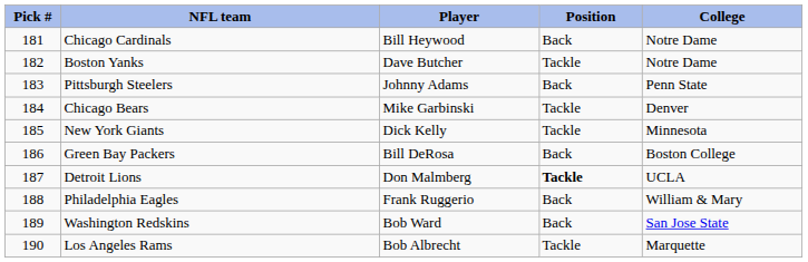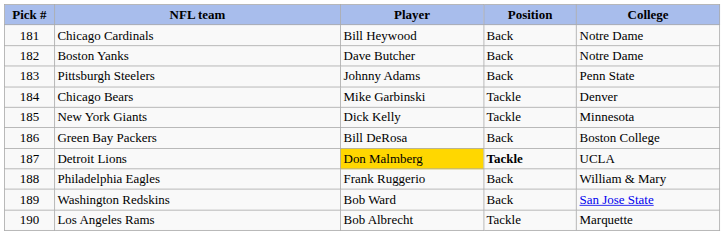 <table class="wikitable sortable sortable" style="width: 100%">
 <tr>
 <th style="background:#A8BDEC;" width=7%>Pick #</th>
 <th width=40% style="background:#A8BDEC;">NFL team</th>
 <th width=20% style="background:#A8BDEC;">Player</th>
 <th width=13% style="background:#A8BDEC;">Position</th>
 <th style="background:#A8BDEC;">College</th>
 </tr>
 <tr>
 <td align=center>181</td>
 <td>Chicago Cardinals</td>
 <td>Bill Heywood</td>
 <td>Back</td>
 <td>Notre Dame</td>
 </tr>
 <tr>
 <td align=center>182</td>
 <td>Boston Yanks</td>
 <td>Dave Butcher</td>
-<td>Tackle</td>
+<td>Back</td>
 <td>Notre Dame</td>
 </tr>
 <tr>
 <td align=center>183</td>
 <td>Pittsburgh Steelers</td>
 <td>Johnny Adams</td>
 <td>Back</td>
 <td>Penn State</td>
 </tr>
 <tr>
 <td align=center>184</td>
 <td>Chicago Bears</td>
 <td>Mike Garbinski</td>
 <td>Tackle</td>
 <td>Denver</td>
 </tr>
 <tr>
 <td align=center>185</td>
 <td>New York Giants</td>
 <td>Dick Kelly</td>
 <td>Tackle</td>
 <td>Minnesota</td>
 </tr>
 <tr>
 <td align=center>186</td>
 <td>Green Bay Packers</td>
 <td>Bill DeRosa</td>
 <td>Back</td>
 <td>Boston College</td>
 </tr>
 <tr>
 <td align=center>187</td>
 <td>Detroit Lions</td>
-<td>Don Malmberg</td>
+<td style="background: gold;">Don Malmberg</td>
 <td><strong>Tackle</strong></td>
 <td>UCLA</td>
 </tr>
 <tr>
 <td align=center>188</td>
 <td>Philadelphia Eagles</td>
 <td>Frank Ruggerio</td>
 <td>Back</td>
 <td>William & Mary</td>
 </tr>
 <tr>
 <td align=center>189</td>
 <td>Washington Redskins</td>
 <td>Bob Ward</td>
 <td>Back</td>
 <td><a href='#'>San Jose State</a></td>
 </tr>
 <tr>
 <td align=center>190</td>
 <td>Los Angeles Rams</td>
 <td>Bob Albrecht</td>
 <td>Tackle</td>
 <td>Marquette</td>
 </tr>
 </table>
